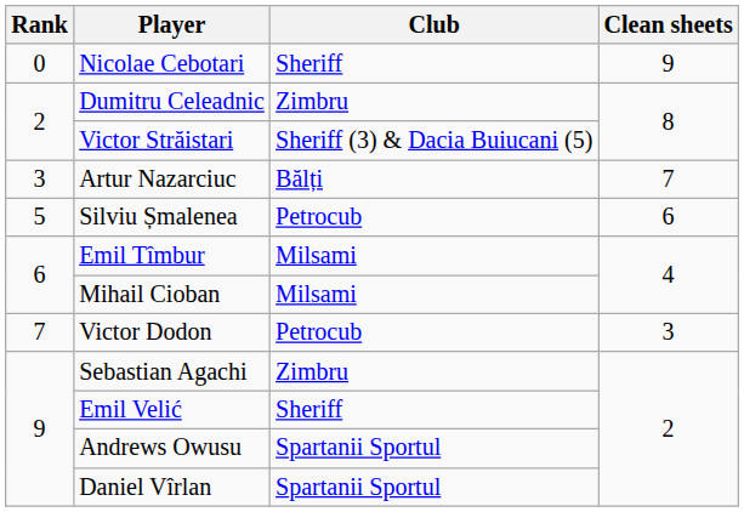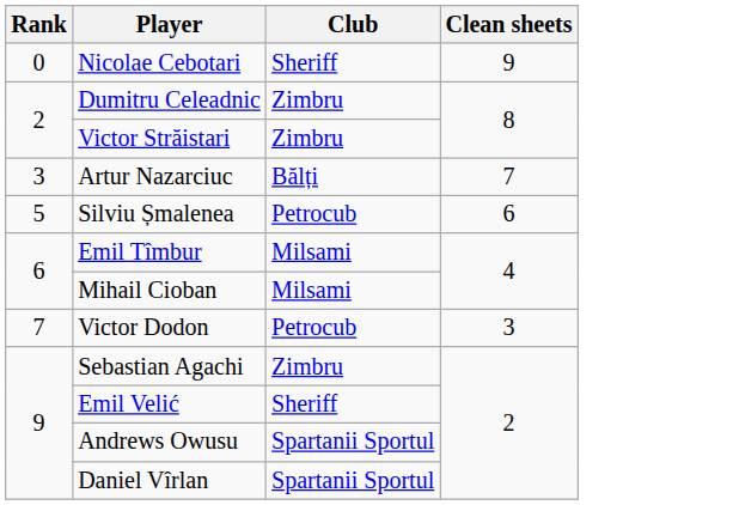 <table class="wikitable" style="text-align:center">
 <tr>
 <th>Rank</th>
 <th>Player</th>
 <th>Club</th>
 <th>Clean sheets</th>
 </tr>
 <tr>
 <td rowspan=1>0</td>
 <td align="left"> <a href='#'>Nicolae Cebotari</a></td>
 <td align="left"><a href='#'>Sheriff</a></td>
 <td rowspan=1>9</td>
 </tr>
 <tr>
 <td rowspan="2">2</td>
 <td align="left"> <a href='#'>Dumitru Celeadnic</a></td>
 <td align="left"><a href='#'>Zimbru</a></td>
 <td rowspan="2">8</td>
 </tr>
 <tr>
 <td align="left"> <a href='#'>Victor Străistari</a></td>
-<td align="left"><a href='#'>Sheriff</a> (3) & <a href='#'>Dacia Buiucani</a> (5)</td>
+<td align="left"><a href='#'>Zimbru</a></td>
 </tr>
 <tr>
 <td>3</td>
 <td align="left"> Artur Nazarciuc</td>
 <td align="left"><a href='#'>Bălți</a></td>
 <td>7</td>
 </tr>
 <tr>
 <td rowspan=1>5</td>
 <td align="left"> Silviu Șmalenea</td>
 <td align="left"><a href='#'>Petrocub</a></td>
 <td rowspan=1>6</td>
 </tr>
 <tr>
 <td rowspan="2">6</td>
 <td align="left"> <a href='#'>Emil Tîmbur</a></td>
 <td align="left"><a href='#'>Milsami</a></td>
 <td rowspan="2">4</td>
 </tr>
 <tr>
 <td align="left"> Mihail Cioban</td>
 <td align="left"><a href='#'>Milsami</a></td>
 </tr>
 <tr>
 <td>7</td>
 <td align="left"> Victor Dodon</td>
 <td align="left"><a href='#'>Petrocub</a></td>
 <td>3</td>
 </tr>
 <tr>
 <td rowspan="4">9</td>
 <td align="left"> Sebastian Agachi</td>
 <td align="left"><a href='#'>Zimbru</a></td>
 <td rowspan="4">2</td>
 </tr>
 <tr>
 <td align="left"> <a href='#'>Emil Velić</a></td>
 <td align="left"><a href='#'>Sheriff</a></td>
 </tr>
 <tr>
 <td align="left"> Andrews Owusu</td>
 <td align="left"><a href='#'>Spartanii Sportul</a></td>
 </tr>
 <tr>
 <td align="left"> Daniel Vîrlan</td>
 <td align="left"><a href='#'>Spartanii Sportul</a></td>
 </tr>
 </table>
